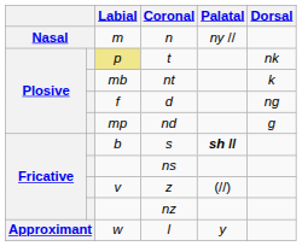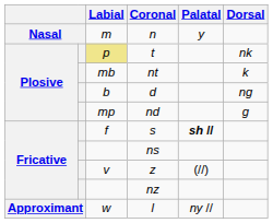 <table class="wikitable" style="text-align:center">
 <tr>
 <th colspan="2"></th>
 <th><a href='#'>Labial</a></th>
 <th><a href='#'>Coronal</a></th>
 <th><a href='#'>Palatal</a></th>
 <th><a href='#'>Dorsal</a></th>
 </tr>
 <tr>
 <th colspan="2"><a href='#'>Nasal</a></th>
 <td style="border-right:0"><em>m</em> </td>
 <td style="border-right:0"><em>n</em> </td>
-<td><em>ny</em> //</td>
+<td><em>y</em> </td>
 <td style="border-right:0"></td>
 </tr>
 <tr>
 <th rowspan="4"><a href='#'>Plosive</a></th>
 <th></th>
 <td style="background: khaki; border-right:0"><em>p</em> </td>
 <td style="border-right:0"><em>t</em> </td>
 <td></td>
 <td style="border-right:0"><em>nk</em> </td>
 </tr>
 <tr>
 <th></th>
 <td><em>mb</em> </td>
 <td style="border-right:0"><em>nt</em> </td>
 <td></td>
 <td style="border-right:0"><em>k</em> </td>
 </tr>
 <tr>
 <th></th>
-<td style="border-right:0"><em>f</em> </td>
+<td><em>b</em> </td>
 <td><em>d</em> </td>
 <td></td>
 <td><em>ng</em> </td>
 </tr>
 <tr>
 <th></th>
 <td style="border-right:0"><em>mp</em> </td>
 <td><em>nd</em> </td>
 <td></td>
 <td><em>g</em> </td>
 </tr>
 <tr>
 <th rowspan="4"><a href='#'>Fricative</a></th>
 <th></th>
-<td><em>b</em> </td>
+<td style="border-right:0"><em>f</em> </td>
 <td style="border-right:0"><em>s</em> </td>
 <td><strong><em>sh</em> //</strong></td>
 <td></td>
 </tr>
 <tr>
 <th></th>
 <td style="border-right:0"></td>
 <td style="border-right:0"><em>ns</em> </td>
 <td></td>
 <td></td>
 </tr>
 <tr>
 <th></th>
 <td><em>v</em> </td>
 <td><em>z</em> </td>
 <td>(//)</td>
 <td></td>
 </tr>
 <tr>
 <th></th>
 <td></td>
 <td><em>nz</em> </td>
 <td></td>
 <td></td>
 </tr>
 <tr>
 <th colspan="2"><a href='#'>Approximant</a></th>
 <td style="border-right:0"><em>w</em> </td>
 <td style="border-right:0"><em>l</em> </td>
-<td><em>y</em> </td>
+<td><em>ny</em> //</td>
 <td style="border-right:0"></td>
 </tr>
 </table>
